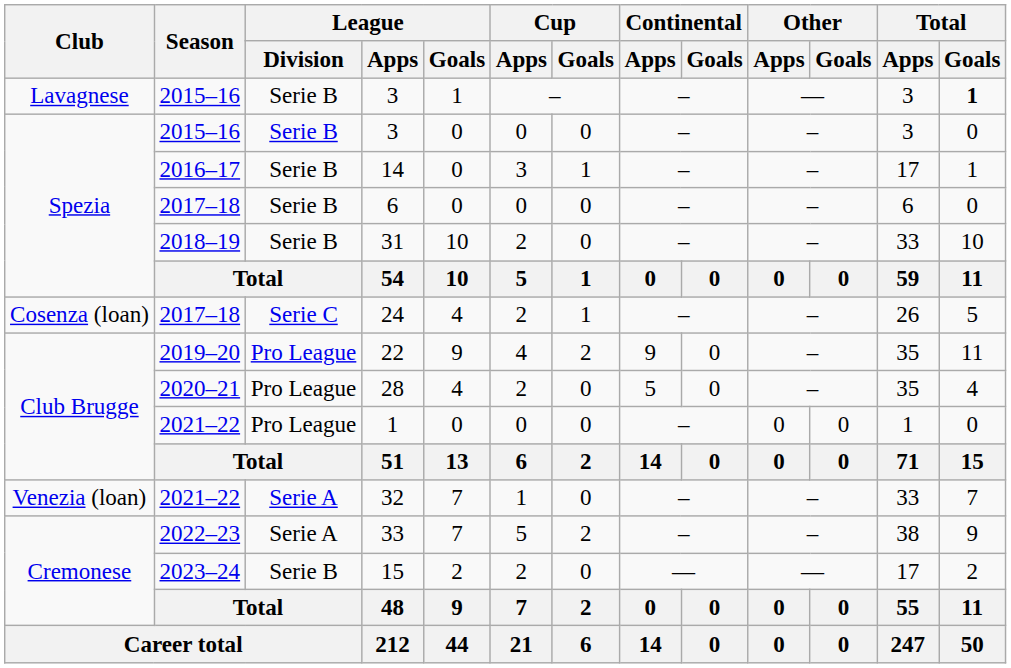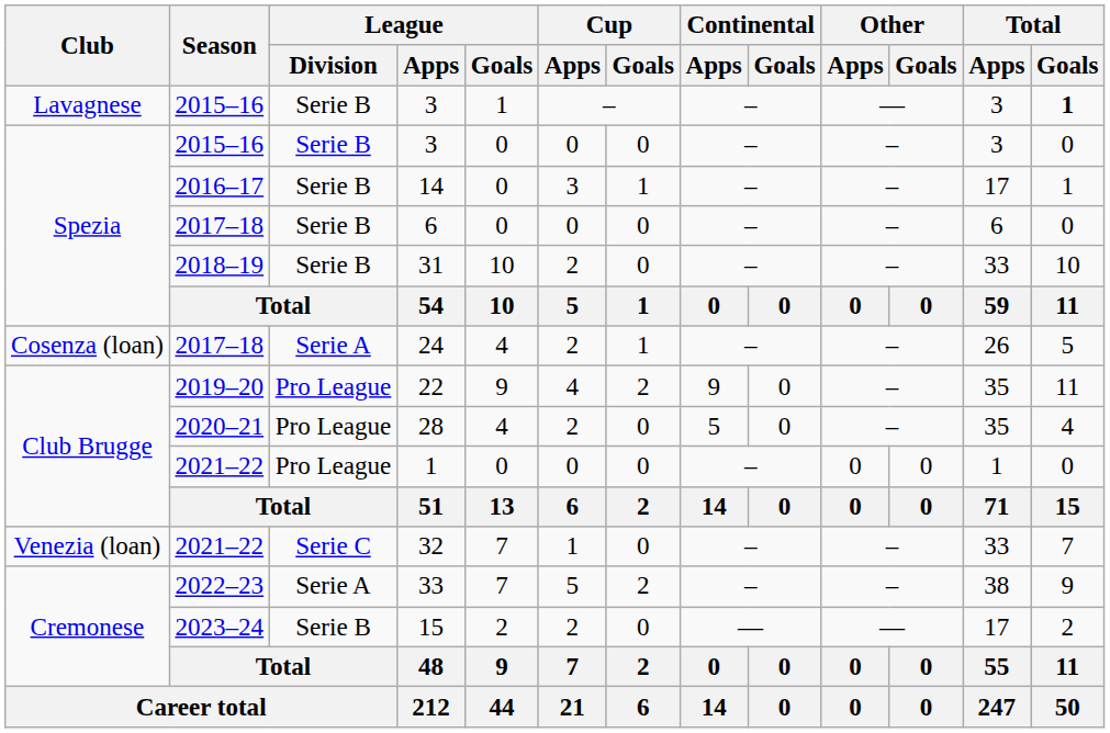 <table class="wikitable" style="text-align:center">
 <tr>
 <th rowspan="2">Club</th>
 <th rowspan="2">Season</th>
 <th colspan="3">League</th>
 <th colspan="2">Cup</th>
 <th colspan="2">Continental</th>
 <th colspan="2">Other</th>
 <th colspan="2">Total</th>
 </tr>
 <tr>
 <th>Division</th>
 <th>Apps</th>
 <th>Goals</th>
 <th>Apps</th>
 <th>Goals</th>
 <th>Apps</th>
 <th>Goals</th>
 <th>Apps</th>
 <th>Goals</th>
 <th>Apps</th>
 <th>Goals</th>
 </tr>
 <tr>
 <td><a href='#'>Lavagnese</a></td>
 <td><a href='#'>2015–16</a></td>
 <td>Serie B</td>
 <td>3</td>
 <td>1</td>
 <td colspan="2">–</td>
 <td colspan="2">–</td>
 <td colspan="2">—</td>
 <td>3</td>
 <td><strong>1</strong></td>
 </tr>
 <tr>
 <td rowspan="5"><a href='#'>Spezia</a></td>
 <td><a href='#'>2015–16</a></td>
 <td><a href='#'>Serie B</a></td>
 <td>3</td>
 <td>0</td>
 <td>0</td>
 <td>0</td>
 <td colspan="2">–</td>
 <td colspan="2">–</td>
 <td>3</td>
 <td>0</td>
 </tr>
 <tr>
 <td><a href='#'>2016–17</a></td>
 <td>Serie B</td>
 <td>14</td>
 <td>0</td>
 <td>3</td>
 <td>1</td>
 <td colspan="2">–</td>
 <td colspan="2">–</td>
 <td>17</td>
 <td>1</td>
 </tr>
 <tr>
 <td><a href='#'>2017–18</a></td>
 <td>Serie B</td>
 <td>6</td>
 <td>0</td>
 <td>0</td>
 <td>0</td>
 <td colspan="2">–</td>
 <td colspan="2">–</td>
 <td>6</td>
 <td>0</td>
 </tr>
 <tr>
 <td><a href='#'>2018–19</a></td>
 <td>Serie B</td>
 <td>31</td>
 <td>10</td>
 <td>2</td>
 <td>0</td>
 <td colspan="2">–</td>
 <td colspan="2">–</td>
 <td>33</td>
 <td>10</td>
 </tr>
 <tr>
 <th colspan="2">Total</th>
 <th>54</th>
 <th>10</th>
 <th>5</th>
 <th>1</th>
 <th>0</th>
 <th>0</th>
 <th>0</th>
 <th>0</th>
 <th>59</th>
 <th>11</th>
 </tr>
 <tr>
 <td><a href='#'>Cosenza</a> (loan)</td>
 <td><a href='#'>2017–18</a></td>
-<td><a href='#'>Serie C</a></td>
+<td><a href='#'>Serie A</a></td>
 <td>24</td>
 <td>4</td>
 <td>2</td>
 <td>1</td>
 <td colspan="2">–</td>
 <td colspan="2">–</td>
 <td>26</td>
 <td>5</td>
 </tr>
 <tr>
 <td rowspan="4"><a href='#'>Club Brugge</a></td>
 <td><a href='#'>2019–20</a></td>
 <td><a href='#'>Pro League</a></td>
 <td>22</td>
 <td>9</td>
 <td>4</td>
 <td>2</td>
 <td>9</td>
 <td>0</td>
 <td colspan="2">–</td>
 <td>35</td>
 <td>11</td>
 </tr>
 <tr>
 <td><a href='#'>2020–21</a></td>
 <td>Pro League</td>
 <td>28</td>
 <td>4</td>
 <td>2</td>
 <td>0</td>
 <td>5</td>
 <td>0</td>
 <td colspan="2">–</td>
 <td>35</td>
 <td>4</td>
 </tr>
 <tr>
 <td><a href='#'>2021–22</a></td>
 <td>Pro League</td>
 <td>1</td>
 <td>0</td>
 <td>0</td>
 <td>0</td>
 <td colspan="2">–</td>
 <td>0</td>
 <td>0</td>
 <td>1</td>
 <td>0</td>
 </tr>
 <tr>
 <th colspan="2">Total</th>
 <th>51</th>
 <th>13</th>
 <th>6</th>
 <th>2</th>
 <th>14</th>
 <th>0</th>
 <th>0</th>
 <th>0</th>
 <th>71</th>
 <th>15</th>
 </tr>
 <tr>
 <td><a href='#'>Venezia</a> (loan)</td>
 <td><a href='#'>2021–22</a></td>
-<td><a href='#'>Serie A</a></td>
+<td><a href='#'>Serie C</a></td>
 <td>32</td>
 <td>7</td>
 <td>1</td>
 <td>0</td>
 <td colspan="2">–</td>
 <td colspan="2">–</td>
 <td>33</td>
 <td>7</td>
 </tr>
 <tr>
 <td rowspan="3"><a href='#'>Cremonese</a></td>
 <td><a href='#'>2022–23</a></td>
 <td>Serie A</td>
 <td>33</td>
 <td>7</td>
 <td>5</td>
 <td>2</td>
 <td colspan="2">–</td>
 <td colspan="2">–</td>
 <td>38</td>
 <td>9</td>
 </tr>
 <tr>
 <td><a href='#'>2023–24</a></td>
 <td>Serie B</td>
 <td>15</td>
 <td>2</td>
 <td>2</td>
 <td>0</td>
 <td colspan="2">—</td>
 <td colspan="2">—</td>
 <td>17</td>
 <td>2</td>
 </tr>
 <tr>
 <th colspan="2">Total</th>
 <th>48</th>
 <th>9</th>
 <th>7</th>
 <th>2</th>
 <th>0</th>
 <th>0</th>
 <th>0</th>
 <th>0</th>
 <th>55</th>
 <th>11</th>
 </tr>
 <tr>
 <th colspan="3">Career total</th>
 <th>212</th>
 <th>44</th>
 <th>21</th>
 <th>6</th>
 <th>14</th>
 <th>0</th>
 <th>0</th>
 <th>0</th>
 <th>247</th>
 <th>50</th>
 </tr>
 </table>
